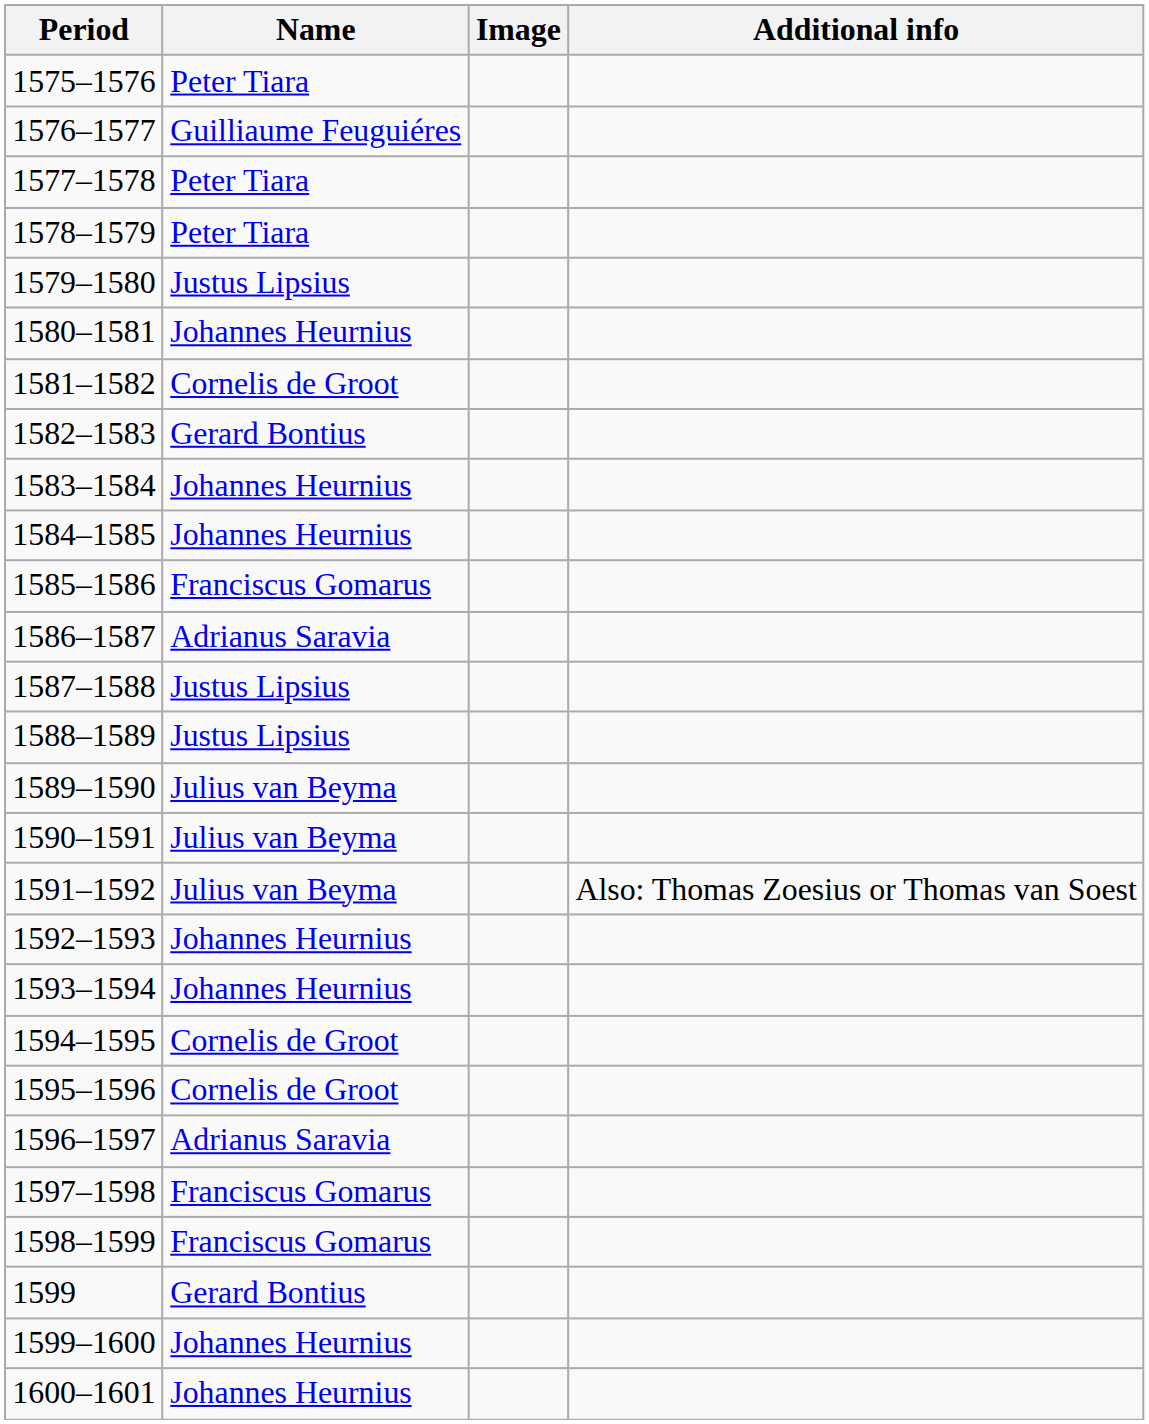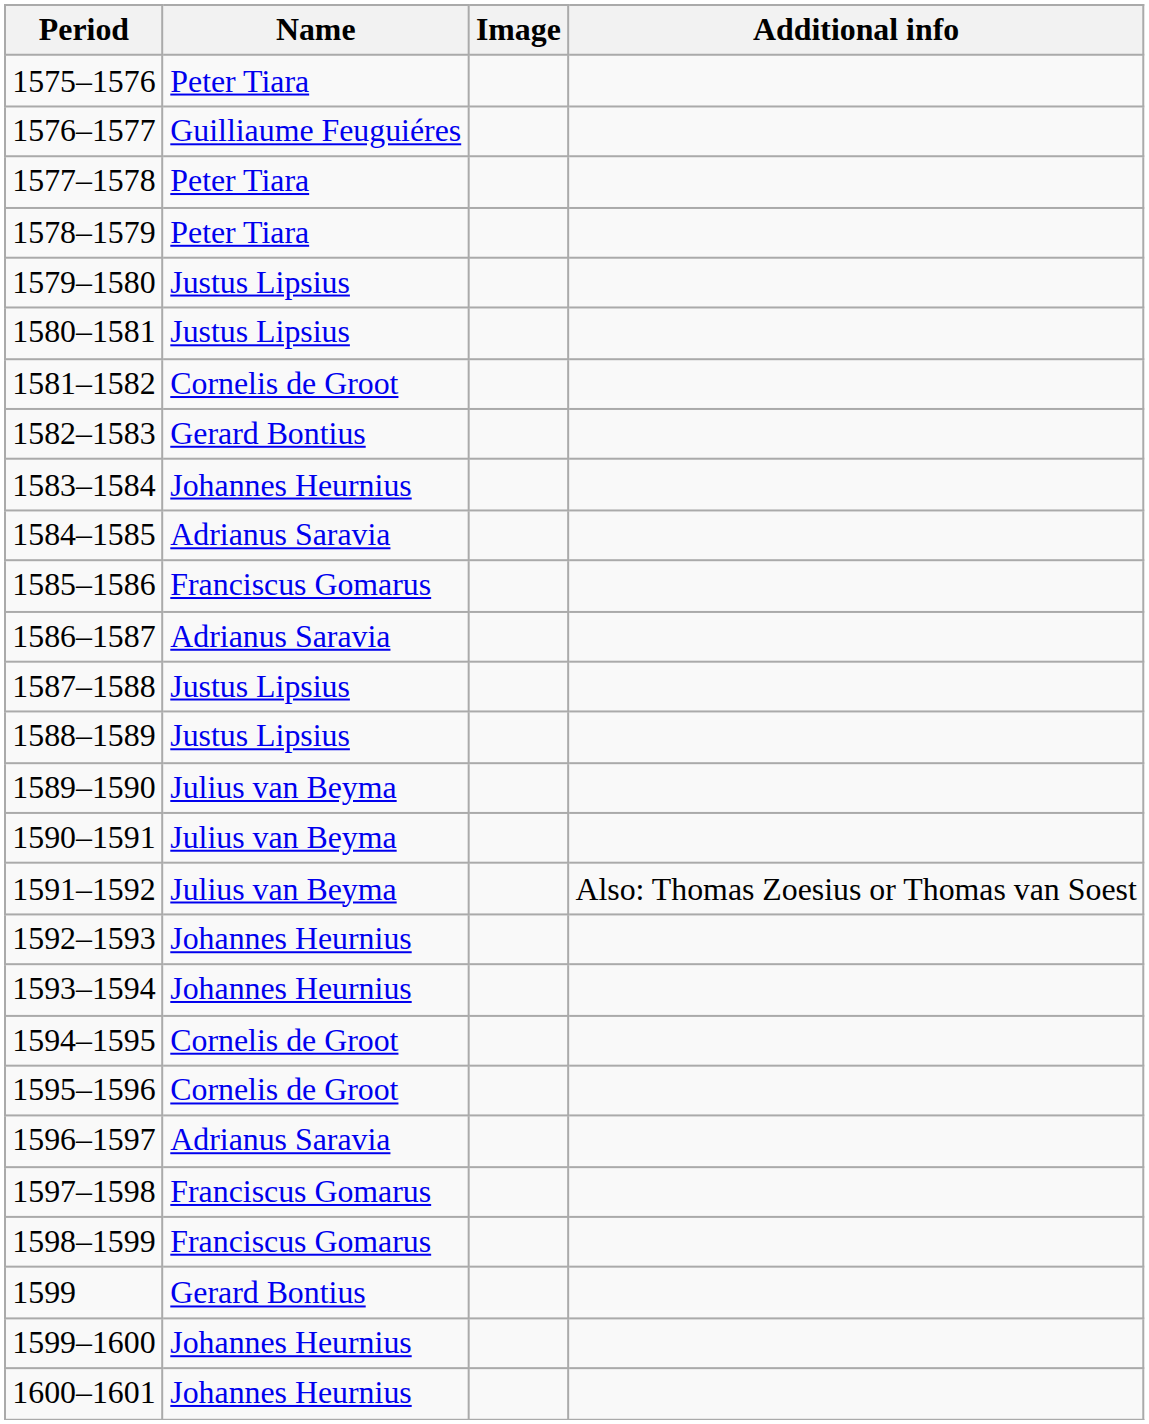 <table class="wikitable">
 <tr>
 <th>Period</th>
 <th>Name</th>
 <th>Image</th>
 <th>Additional info</th>
 </tr>
 <tr>
 <td>1575–1576</td>
 <td><a href='#'>Peter Tiara</a></td>
 <td></td>
 <td></td>
 </tr>
 <tr>
 <td>1576–1577</td>
 <td><a href='#'>Guilliaume Feuguiéres</a></td>
 <td></td>
 <td></td>
 </tr>
 <tr>
 <td>1577–1578</td>
 <td><a href='#'>Peter Tiara</a></td>
 <td></td>
 <td></td>
 </tr>
 <tr>
 <td>1578–1579</td>
 <td><a href='#'>Peter Tiara</a></td>
 <td></td>
 <td></td>
 </tr>
 <tr>
 <td>1579–1580</td>
 <td><a href='#'>Justus Lipsius</a></td>
 <td></td>
 <td></td>
 </tr>
 <tr>
 <td>1580–1581</td>
-<td><a href='#'>Johannes Heurnius</a></td>
+<td><a href='#'>Justus Lipsius</a></td>
 <td></td>
 <td></td>
 </tr>
 <tr>
 <td>1581–1582</td>
 <td><a href='#'>Cornelis de Groot</a></td>
 <td></td>
 <td></td>
 </tr>
 <tr>
 <td>1582–1583</td>
 <td><a href='#'>Gerard Bontius</a></td>
 <td></td>
 <td></td>
 </tr>
 <tr>
 <td>1583–1584</td>
 <td><a href='#'>Johannes Heurnius</a></td>
 <td></td>
 <td></td>
 </tr>
 <tr>
 <td>1584–1585</td>
-<td><a href='#'>Johannes Heurnius</a></td>
+<td><a href='#'>Adrianus Saravia</a></td>
 <td></td>
 <td></td>
 </tr>
 <tr>
 <td>1585–1586</td>
 <td><a href='#'>Franciscus Gomarus</a></td>
 <td></td>
 <td></td>
 </tr>
 <tr>
 <td>1586–1587</td>
 <td><a href='#'>Adrianus Saravia</a></td>
 <td></td>
 <td></td>
 </tr>
 <tr>
 <td>1587–1588</td>
 <td><a href='#'>Justus Lipsius</a></td>
 <td></td>
 <td></td>
 </tr>
 <tr>
 <td>1588–1589</td>
 <td><a href='#'>Justus Lipsius</a></td>
 <td></td>
 <td></td>
 </tr>
 <tr>
 <td>1589–1590</td>
 <td><a href='#'>Julius van Beyma</a></td>
 <td></td>
 <td></td>
 </tr>
 <tr>
 <td>1590–1591</td>
 <td><a href='#'>Julius van Beyma</a></td>
 <td></td>
 <td></td>
 </tr>
 <tr>
 <td>1591–1592</td>
 <td><a href='#'>Julius van Beyma</a></td>
 <td></td>
 <td>Also: Thomas Zoesius or Thomas van Soest</td>
 </tr>
 <tr>
 <td>1592–1593</td>
 <td><a href='#'>Johannes Heurnius</a></td>
 <td></td>
 <td></td>
 </tr>
 <tr>
 <td>1593–1594</td>
 <td><a href='#'>Johannes Heurnius</a></td>
 <td></td>
 <td></td>
 </tr>
 <tr>
 <td>1594–1595</td>
 <td><a href='#'>Cornelis de Groot</a></td>
 <td></td>
 <td></td>
 </tr>
 <tr>
 <td>1595–1596</td>
 <td><a href='#'>Cornelis de Groot</a></td>
 <td></td>
 <td></td>
 </tr>
 <tr>
 <td>1596–1597</td>
 <td><a href='#'>Adrianus Saravia</a></td>
 <td></td>
 <td></td>
 </tr>
 <tr>
 <td>1597–1598</td>
 <td><a href='#'>Franciscus Gomarus</a></td>
 <td></td>
 <td></td>
 </tr>
 <tr>
 <td>1598–1599</td>
 <td><a href='#'>Franciscus Gomarus</a></td>
 <td></td>
 <td></td>
 </tr>
 <tr>
 <td>1599</td>
 <td><a href='#'>Gerard Bontius</a></td>
 <td></td>
 <td></td>
 </tr>
 <tr>
 <td>1599–1600</td>
 <td><a href='#'>Johannes Heurnius</a></td>
 <td></td>
 <td></td>
 </tr>
 <tr>
 <td>1600–1601</td>
 <td><a href='#'>Johannes Heurnius</a></td>
 <td></td>
 <td></td>
 </tr>
 <tr>
 </tr>
 </table>
